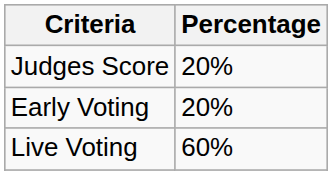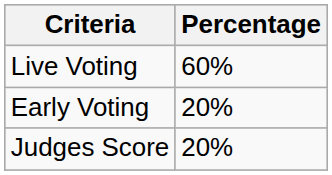 <table class="wikitable">
 <tr>
 <th>Criteria</th>
 <th>Percentage</th>
 </tr>
 <tr>
-<td>Judges Score</td>
-<td>20%</td>
+<td>Live Voting</td>
+<td>60%</td>
 </tr>
 <tr>
 <td>Early Voting</td>
 <td>20%</td>
 </tr>
 <tr>
-<td>Live Voting</td>
-<td>60%</td>
+<td>Judges Score</td>
+<td>20%</td>
 </tr>
 </table>
